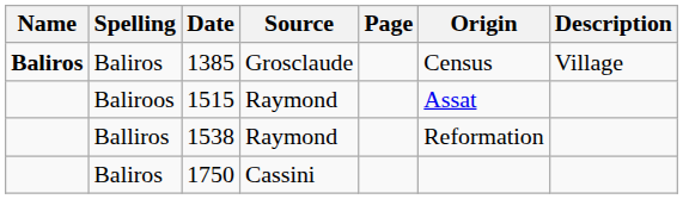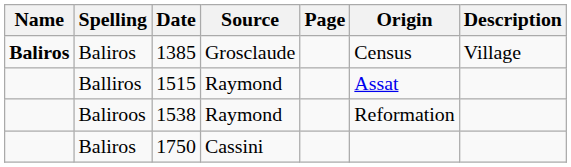 <table class="wikitable">
 <tr>
 <th>Name</th>
 <th>Spelling</th>
 <th>Date</th>
 <th>Source</th>
 <th>Page</th>
 <th>Origin</th>
 <th>Description</th>
 </tr>
 <tr>
 <td><strong>Baliros</strong></td>
 <td>Baliros</td>
 <td>1385</td>
 <td>Grosclaude</td>
 <td></td>
 <td>Census</td>
 <td>Village</td>
 </tr>
 <tr>
 <td></td>
-<td>Baliroos</td>
+<td>Balliros</td>
 <td>1515</td>
 <td>Raymond</td>
 <td></td>
 <td><a href='#'>Assat</a></td>
 <td></td>
 </tr>
 <tr>
 <td></td>
-<td>Balliros</td>
+<td>Baliroos</td>
 <td>1538</td>
 <td>Raymond</td>
 <td></td>
 <td>Reformation</td>
 <td></td>
 </tr>
 <tr>
 <td></td>
 <td>Baliros</td>
 <td>1750</td>
 <td>Cassini</td>
 <td></td>
 <td></td>
 <td></td>
 </tr>
 </table>
